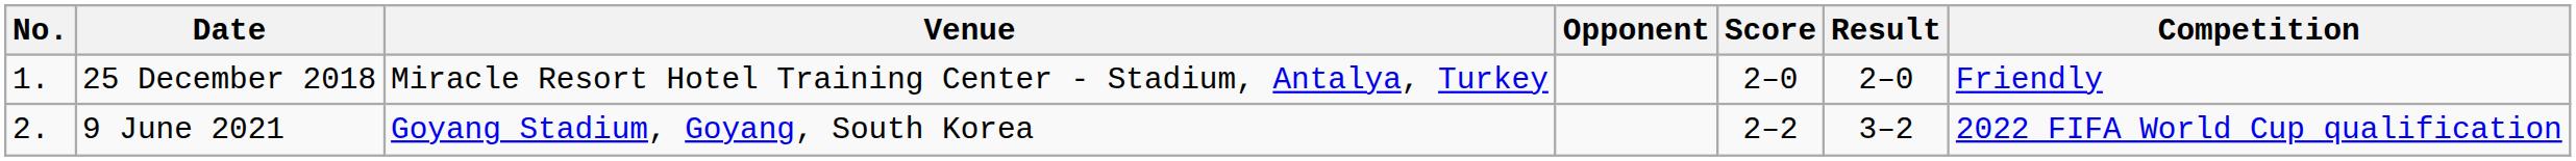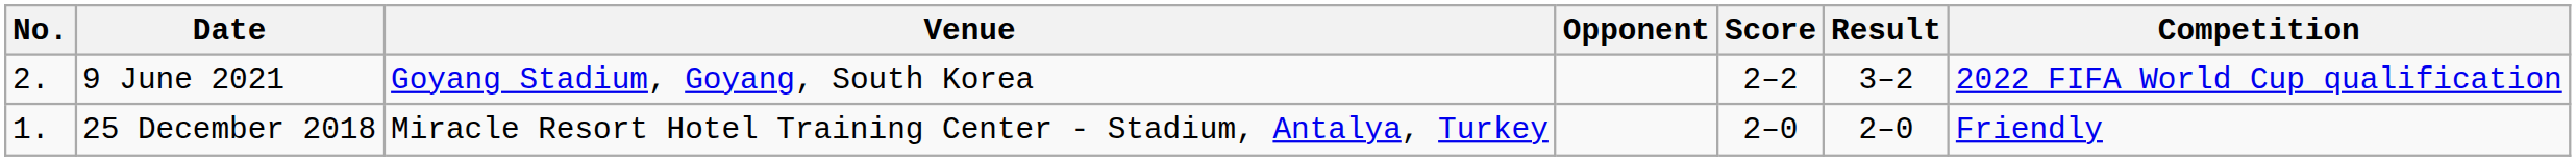 <table class="wikitable" style="font-size:100%;">
 <tr>
 <th>No.</th>
 <th>Date</th>
 <th>Venue</th>
 <th>Opponent</th>
 <th>Score</th>
 <th>Result</th>
 <th>Competition</th>
 </tr>
 <tr>
+<td>2.</td>
+<td>9 June 2021</td>
+<td><a href='#'>Goyang Stadium</a>, <a href='#'>Goyang</a>, South Korea</td>
+<td></td>
+<td align=center>2–2</td>
+<td align="center">3–2</td>
+<td><a href='#'>2022 FIFA World Cup qualification</a></td>
+</tr>
+<tr>
 <td>1.</td>
 <td>25 December 2018</td>
 <td>Miracle Resort Hotel Training Center - Stadium, <a href='#'>Antalya</a>, <a href='#'>Turkey</a></td>
 <td></td>
 <td align=center>2–0</td>
 <td align="center">2–0</td>
 <td><a href='#'>Friendly</a></td>
 </tr>
-<tr>
-<td>2.</td>
-<td>9 June 2021</td>
-<td><a href='#'>Goyang Stadium</a>, <a href='#'>Goyang</a>, South Korea</td>
-<td></td>
-<td align=center>2–2</td>
-<td align="center">3–2</td>
-<td><a href='#'>2022 FIFA World Cup qualification</a></td>
-</tr>
 </table>
